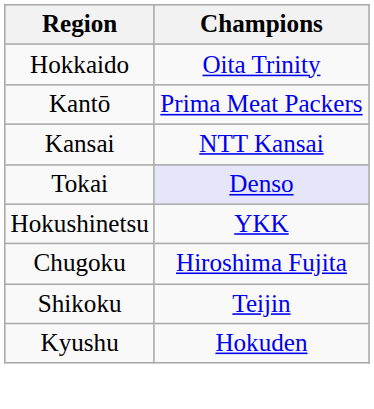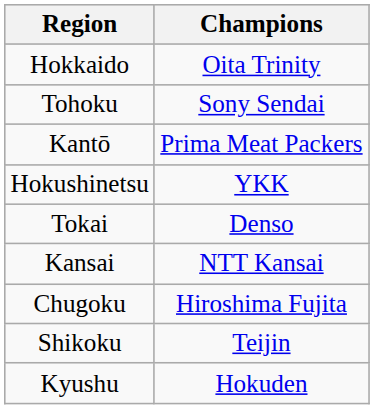 <table class="wikitable" style="text-align:center;">
 <tr>
 <th>Region</th>
 <th>Champions</th>
 </tr>
 <tr>
 <td>Hokkaido</td>
 <td><a href='#'>Oita Trinity</a></td>
 </tr>
 <tr>
+<td>Tohoku</td>
+<td><a href='#'>Sony Sendai</a></td>
+</tr>
+<tr>
 <td>Kantō</td>
 <td><a href='#'>Prima Meat Packers</a></td>
 </tr>
 <tr>
-<td>Kansai</td>
-<td><a href='#'>NTT Kansai</a></td>
+<td>Hokushinetsu</td>
+<td><a href='#'>YKK</a></td>
 </tr>
 <tr>
 <td>Tokai</td>
-<td style="background: lavender;"><a href='#'>Denso</a></td>
+<td><a href='#'>Denso</a></td>
 </tr>
 <tr>
-<td>Hokushinetsu</td>
-<td><a href='#'>YKK</a></td>
+<td>Kansai</td>
+<td><a href='#'>NTT Kansai</a></td>
 </tr>
 <tr>
 <td>Chugoku</td>
 <td><a href='#'>Hiroshima Fujita</a></td>
 </tr>
 <tr>
 <td>Shikoku</td>
 <td><a href='#'>Teijin</a></td>
 </tr>
 <tr>
 <td>Kyushu</td>
 <td><a href='#'>Hokuden</a></td>
 </tr>
 </table>
